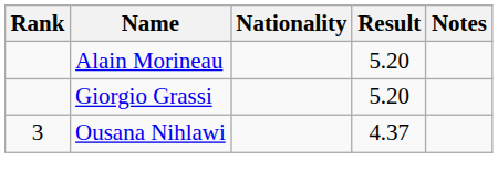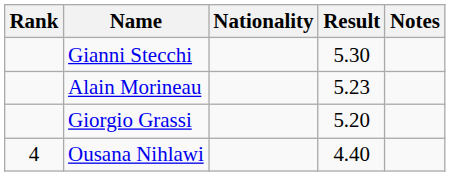 <table class="wikitable sortable" style="text-align:center">
 <tr>
 <th>Rank</th>
 <th>Name</th>
 <th>Nationality</th>
 <th>Result</th>
 <th>Notes</th>
 </tr>
 <tr>
 <td></td>
+<td align=left><a href='#'>Gianni Stecchi</a></td>
+<td align=left></td>
+<td>5.30</td>
+<td></td>
+</tr>
+<tr>
+<td></td>
 <td align=left><a href='#'>Alain Morineau</a></td>
 <td align=left></td>
-<td>5.20</td>
+<td>5.23</td>
 <td></td>
 </tr>
 <tr>
 <td></td>
 <td align=left><a href='#'>Giorgio Grassi</a></td>
 <td align=left></td>
 <td>5.20</td>
 <td></td>
 </tr>
 <tr>
-<td>3</td>
+<td>4</td>
 <td align=left><a href='#'>Ousana Nihlawi</a></td>
 <td align=left></td>
-<td>4.37</td>
+<td>4.40</td>
 <td></td>
 </tr>
 </table>
